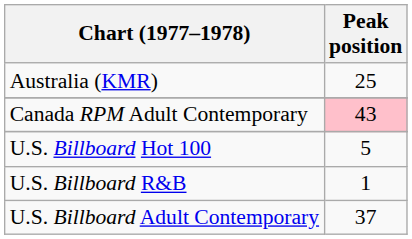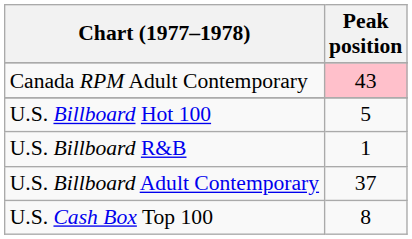 <table class="wikitable sortable">
 <tr>
 <th align="left">Chart (1977–1978)</th>
 <th align="left">Peak<br>position</th>
-</tr>
-<tr>
-<td align="left">Australia (<a href='#'>KMR</a>) </td>
-<td style="text-align:center;">25</td>
 </tr>
 <tr>
 </tr>
 <tr>
 <td>Canada <em>RPM</em> Adult Contemporary</td>
 <td style="background: pink; text-align:center;">43</td>
 </tr>
 <tr>
 </tr>
 <tr>
 </tr>
 <tr>
 </tr>
 <tr>
 <td align="left">U.S. <em><a href='#'>Billboard</a></em> <a href='#'>Hot 100</a></td>
 <td style="text-align:center;">5</td>
 </tr>
 <tr>
 <td align="left">U.S. <em>Billboard</em> <a href='#'>R&B</a></td>
 <td style="text-align:center;">1</td>
 </tr>
 <tr>
 <td>U.S. <em>Billboard</em> <a href='#'>Adult Contemporary</a></td>
 <td style="text-align:center;">37</td>
 </tr>
+<tr>
+<td>U.S. <a href='#'><em>Cash Box</em></a> Top 100</td>
+<td style="text-align:center;">8</td>
+</tr>
 </table>
